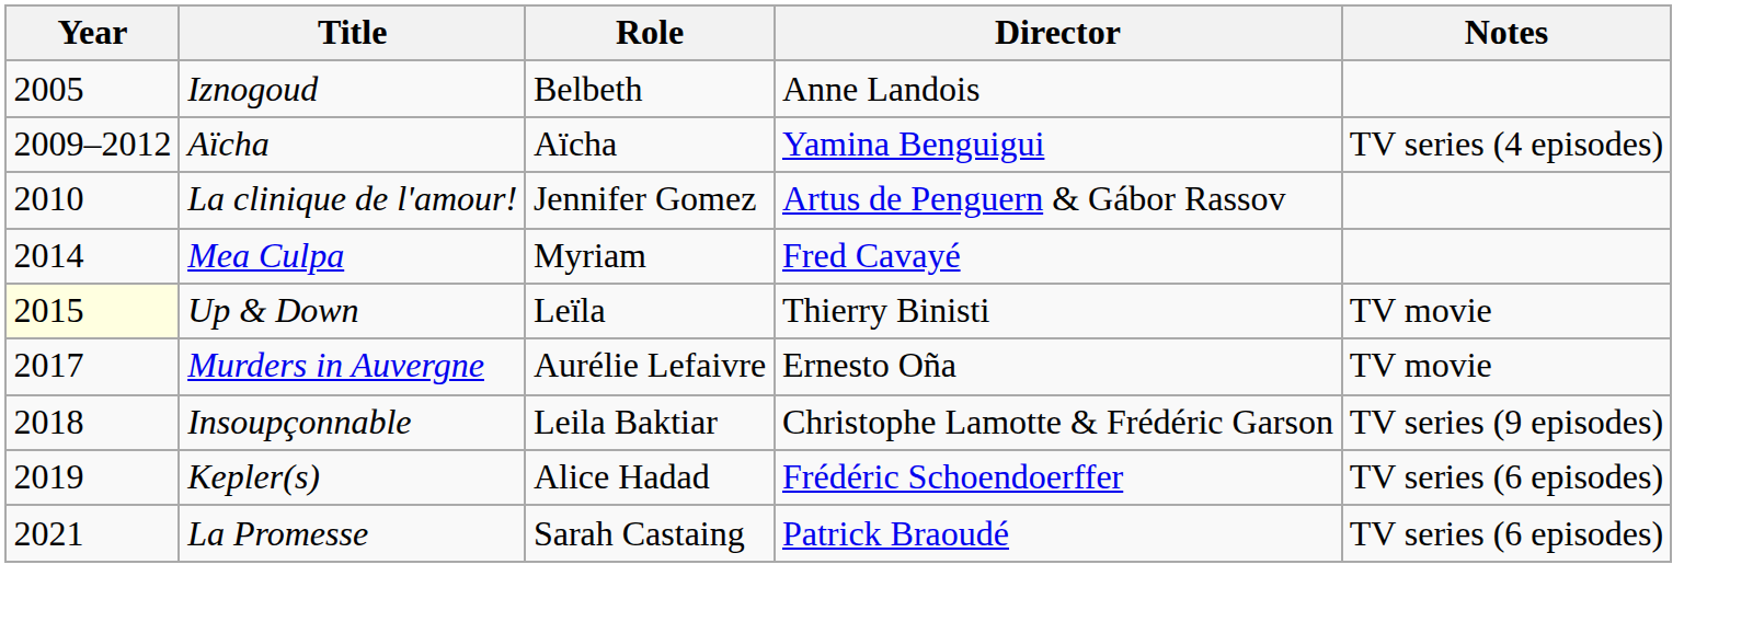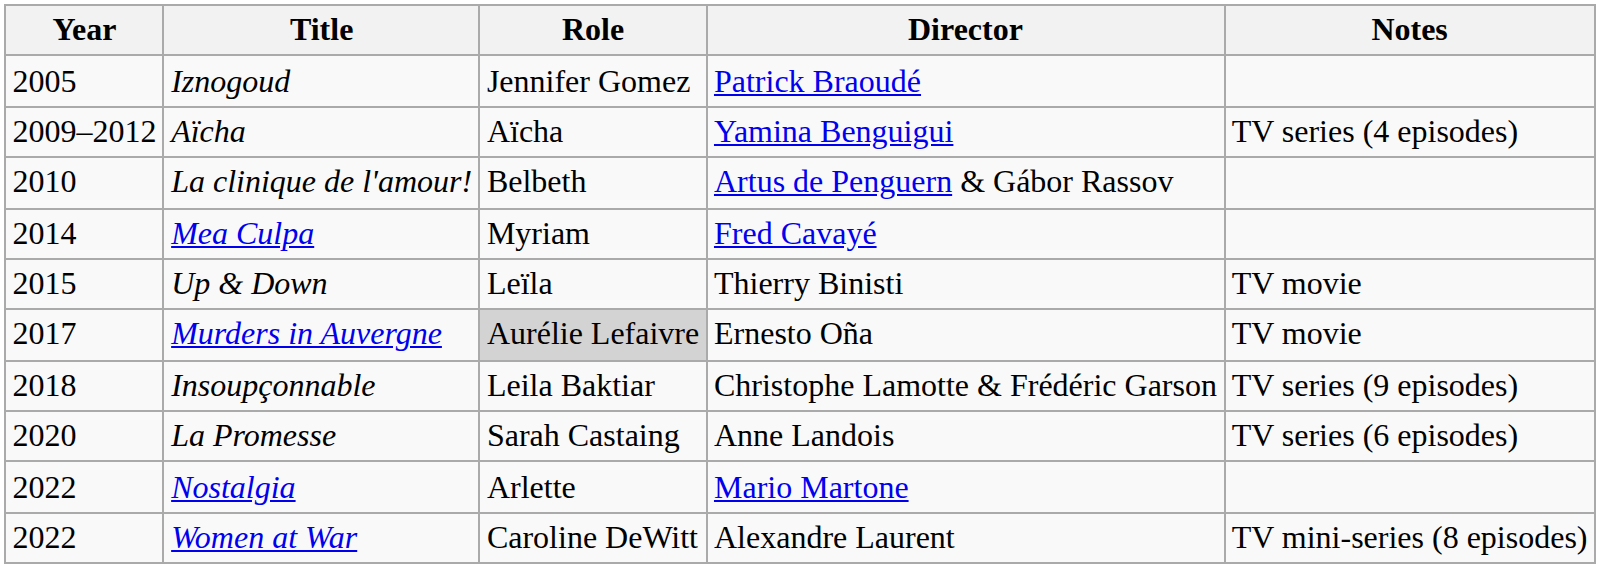 <table class="wikitable sortable">
 <tr>
 <th>Year</th>
 <th>Title</th>
 <th>Role</th>
 <th>Director</th>
 <th class="unsortable">Notes</th>
 </tr>
 <tr>
 <td>2005</td>
 <td><em>Iznogoud</em></td>
-<td>Belbeth</td>
-<td>Anne Landois</td>
+<td>Jennifer Gomez</td>
+<td><a href='#'>Patrick Braoudé</a></td>
 <td></td>
 </tr>
 <tr>
 <td>2009–2012</td>
 <td><em>Aïcha</em></td>
 <td>Aïcha</td>
 <td><a href='#'>Yamina Benguigui</a></td>
 <td>TV series (4 episodes)</td>
 </tr>
 <tr>
 <td>2010</td>
 <td><em>La clinique de l'amour!</em></td>
-<td>Jennifer Gomez</td>
+<td>Belbeth</td>
 <td><a href='#'>Artus de Penguern</a> & Gábor Rassov</td>
 <td></td>
 </tr>
 <tr>
 <td>2014</td>
 <td><em><a href='#'>Mea Culpa</a></em></td>
 <td>Myriam</td>
 <td><a href='#'>Fred Cavayé</a></td>
 <td></td>
 </tr>
 <tr>
-<td style="background: lightyellow;">2015</td>
+<td>2015</td>
 <td><em>Up & Down</em></td>
 <td>Leïla</td>
 <td>Thierry Binisti</td>
 <td>TV movie</td>
 </tr>
 <tr>
 <td>2017</td>
 <td><em><a href='#'>Murders in Auvergne</a></em></td>
-<td>Aurélie Lefaivre</td>
+<td style="background: lightgrey;">Aurélie Lefaivre</td>
 <td>Ernesto Oña</td>
 <td>TV movie</td>
 </tr>
 <tr>
 <td>2018</td>
 <td><em>Insoupçonnable</em></td>
 <td>Leila Baktiar</td>
 <td>Christophe Lamotte & Frédéric Garson</td>
 <td>TV series (9 episodes)</td>
 </tr>
 <tr>
-<td>2019</td>
-<td><em>Kepler(s)</em></td>
-<td>Alice Hadad</td>
-<td><a href='#'>Frédéric Schoendoerffer</a></td>
+<td>2020</td>
+<td><em>La Promesse</em></td>
+<td>Sarah Castaing</td>
+<td>Anne Landois</td>
 <td>TV series (6 episodes)</td>
 </tr>
 <tr>
-<td>2021</td>
-<td><em>La Promesse</em></td>
-<td>Sarah Castaing</td>
-<td><a href='#'>Patrick Braoudé</a></td>
-<td>TV series (6 episodes)</td>
+<td>2022</td>
+<td><em><a href='#'>Nostalgia</a></em></td>
+<td>Arlette</td>
+<td><a href='#'>Mario Martone</a></td>
+<td></td>
+</tr>
+<tr>
+<td>2022</td>
+<td><em><a href='#'>Women at War</a></em></td>
+<td>Caroline DeWitt</td>
+<td>Alexandre Laurent</td>
+<td>TV mini-series (8 episodes)</td>
 </tr>
 </table>
